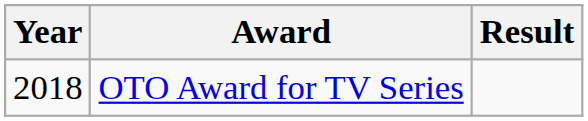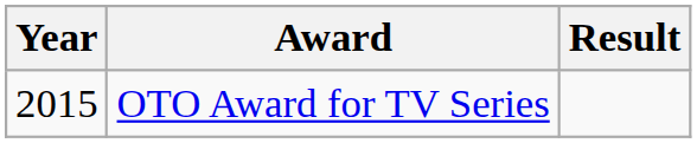 <table class="wikitable">
 <tr>
 <th>Year</th>
 <th>Award</th>
 <th>Result</th>
 </tr>
 <tr>
-<td rowspan=1>2018</td>
+<td rowspan=1>2015</td>
 <td rowspan=1><a href='#'>OTO Award for TV Series</a></td>
 <td></td>
 </tr>
 </table>
